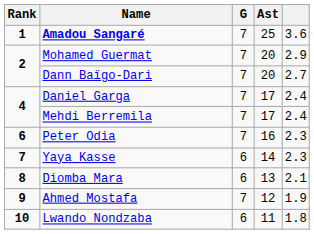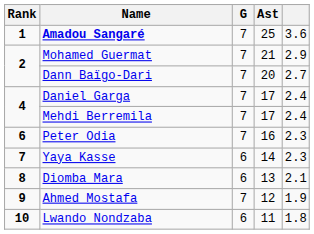 <table class="wikitable" style="text-align:center; font-size:90%;">
 <tr>
 <th width=10px>Rank</th>
 <th width=180px>Name</th>
 <th width=15px>G</th>
 <th width=10px>Ast</th>
 <th width=10px></th>
 </tr>
 <tr>
 <td><strong>1</strong></td>
 <td align=left> <strong><a href='#'>Amadou Sangaré</a></strong></td>
 <td>7</td>
 <td>25</td>
 <td>3.6</td>
 </tr>
 <tr>
 <td rowspan=2><strong>2</strong></td>
 <td align=left> <a href='#'>Mohamed Guermat</a></td>
 <td>7</td>
-<td>20</td>
+<td>21</td>
 <td>2.9</td>
 </tr>
 <tr>
 <td align=left> <a href='#'>Dann Baïgo-Dari</a></td>
 <td>7</td>
 <td>20</td>
 <td>2.7</td>
 </tr>
 <tr>
 <td rowspan=2><strong>4</strong></td>
 <td align=left> <a href='#'>Daniel Garga</a></td>
 <td>7</td>
 <td>17</td>
 <td>2.4</td>
 </tr>
 <tr>
 <td align=left> <a href='#'>Mehdi Berremila</a></td>
 <td>7</td>
 <td>17</td>
 <td>2.4</td>
 </tr>
 <tr>
 <td><strong>6</strong></td>
 <td align=left> <a href='#'>Peter Odia</a></td>
 <td>7</td>
 <td>16</td>
 <td>2.3</td>
 </tr>
 <tr>
 <td><strong>7</strong></td>
 <td align=left> <a href='#'>Yaya Kasse</a></td>
 <td>6</td>
 <td>14</td>
 <td>2.3</td>
 </tr>
 <tr>
 <td><strong>8</strong></td>
 <td align=left> <a href='#'>Diomba Mara</a></td>
 <td>6</td>
 <td>13</td>
 <td>2.1</td>
 </tr>
 <tr>
 <td><strong>9</strong></td>
 <td align=left> <a href='#'>Ahmed Mostafa</a></td>
 <td>7</td>
 <td>12</td>
 <td>1.9</td>
 </tr>
 <tr>
 <td><strong>10</strong></td>
 <td align=left> <a href='#'>Lwando Nondzaba</a></td>
 <td>6</td>
 <td>11</td>
 <td>1.8</td>
 </tr>
 </table>
